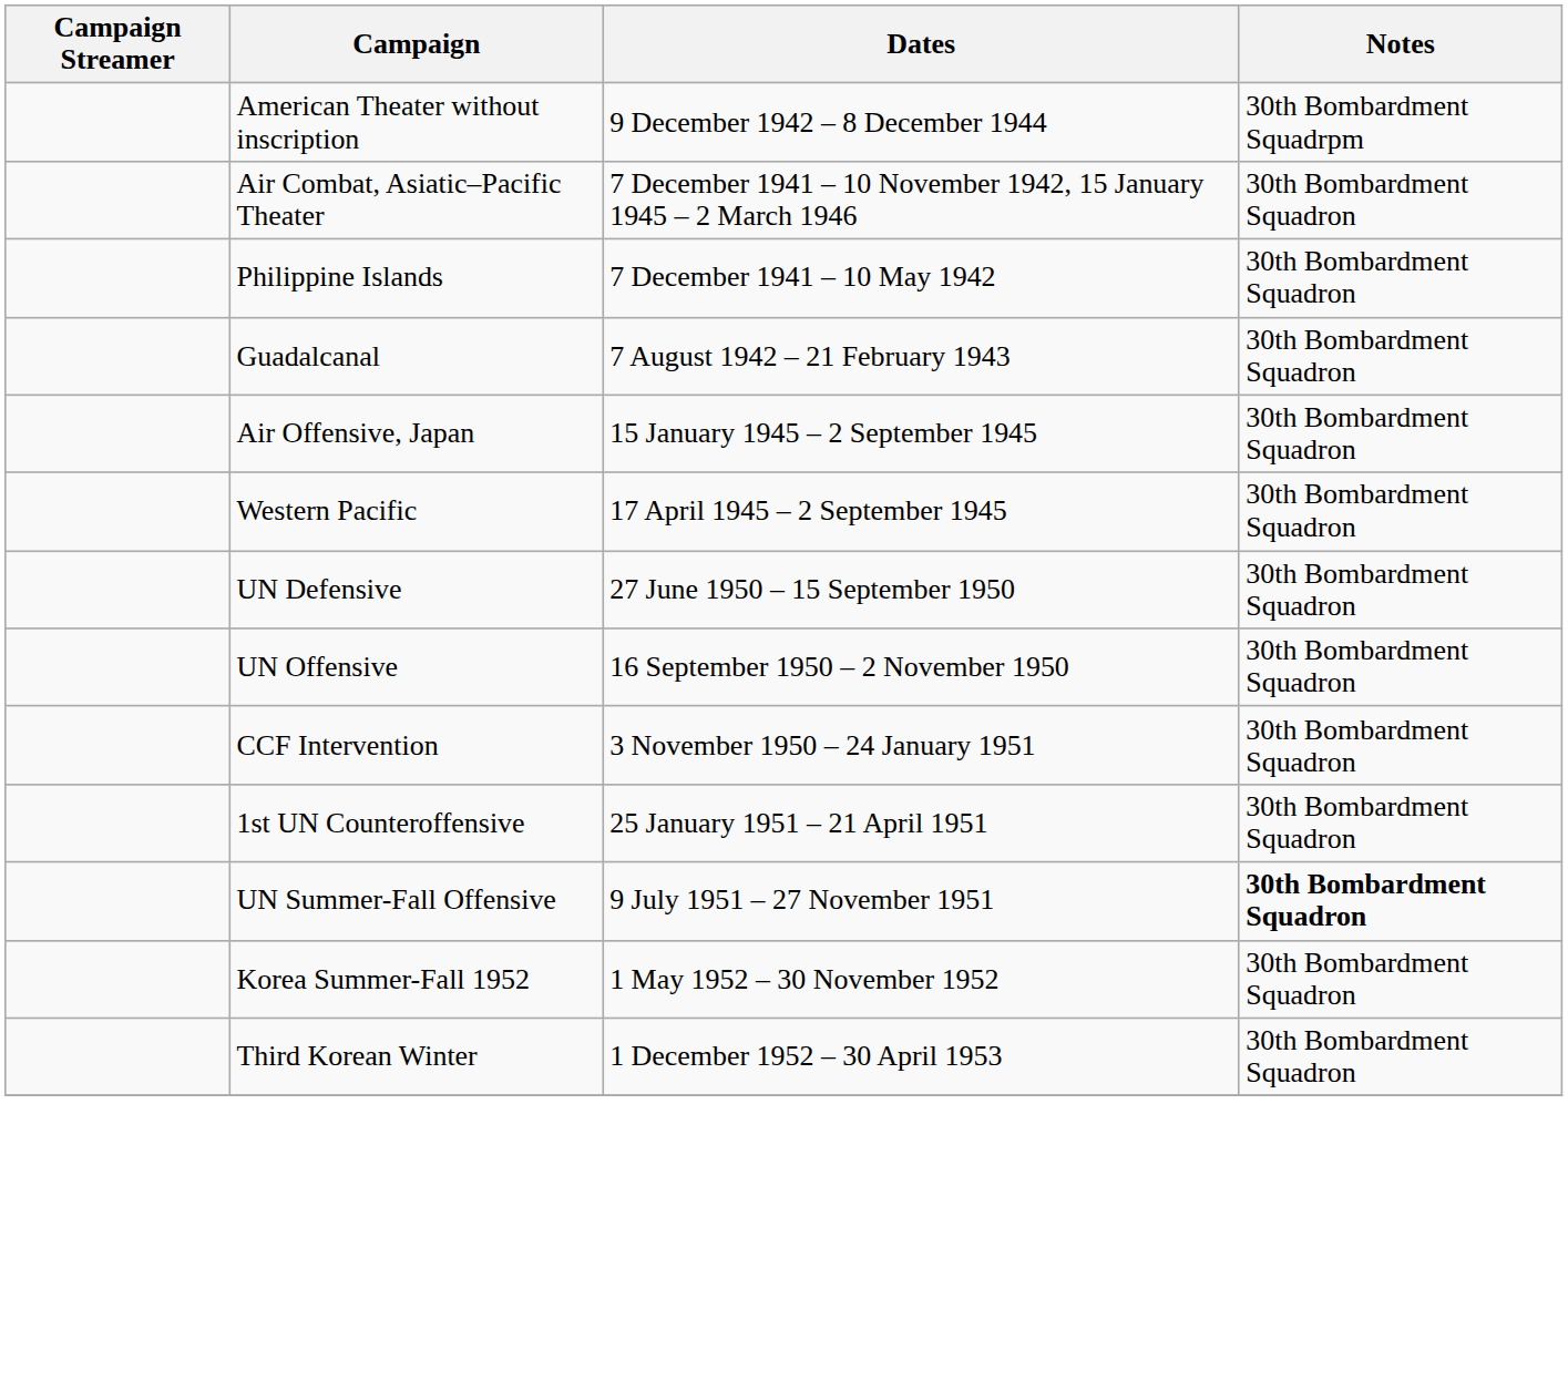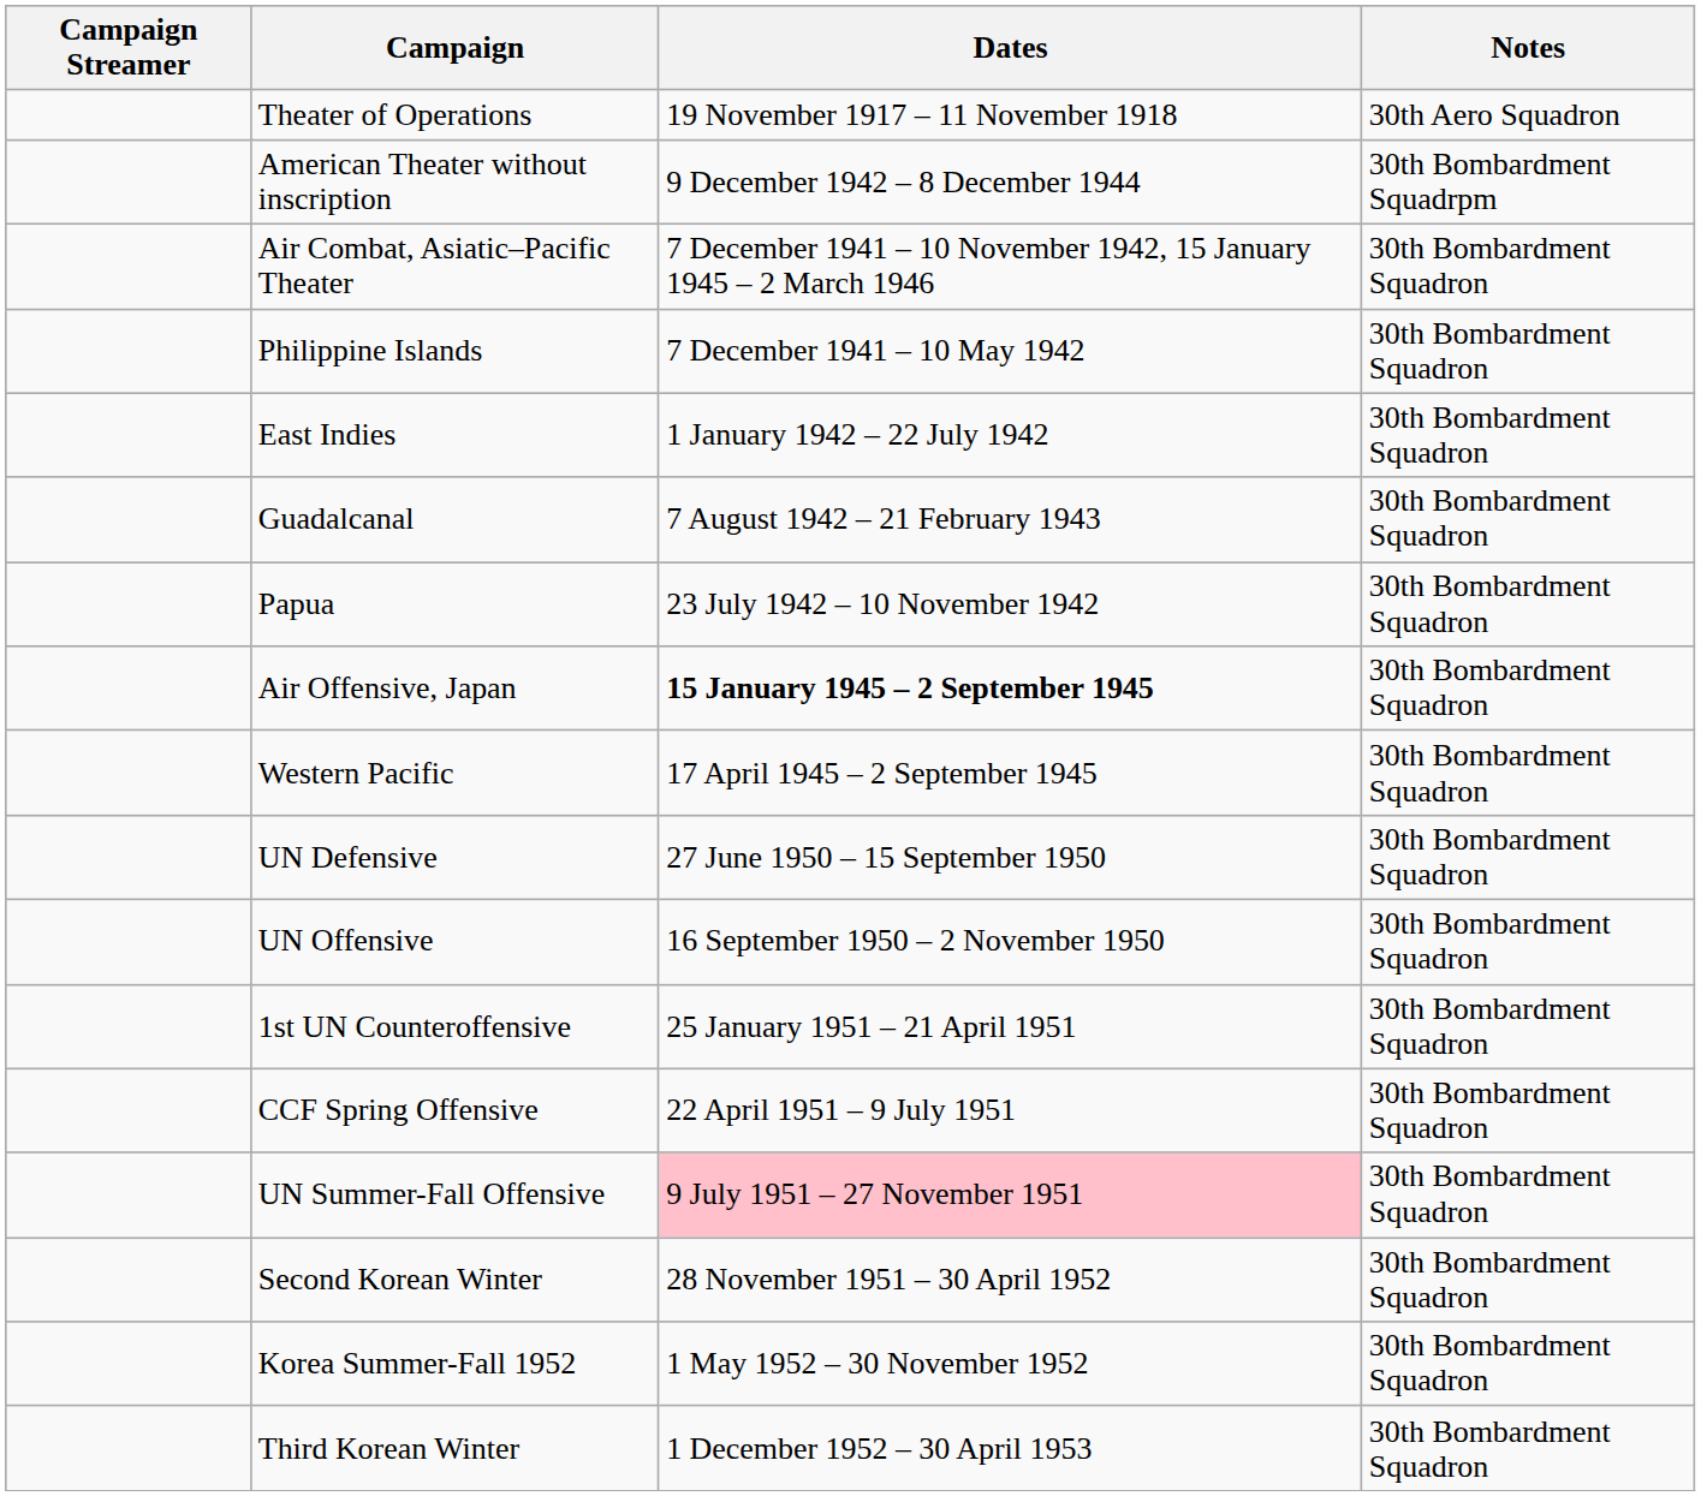 <table class="wikitable">
 <tr style="background:#efefef;">
 <th>Campaign Streamer</th>
 <th>Campaign</th>
 <th>Dates</th>
 <th>Notes</th>
+</tr>
+<tr>
+<td></td>
+<td>Theater of Operations</td>
+<td>19 November 1917 – 11 November 1918</td>
+<td>30th Aero Squadron</td>
 </tr>
 <tr>
 <td></td>
 <td>American Theater without inscription</td>
 <td>9 December 1942 – 8 December 1944</td>
 <td>30th Bombardment Squadrpm</td>
 </tr>
 <tr>
 <td></td>
 <td>Air Combat, Asiatic–Pacific Theater</td>
 <td>7 December 1941 – 10 November 1942, 15 January 1945 – 2 March 1946</td>
 <td>30th Bombardment Squadron</td>
 </tr>
 <tr>
 <td></td>
 <td>Philippine Islands</td>
 <td>7 December 1941 – 10 May 1942</td>
 <td>30th Bombardment Squadron</td>
 </tr>
 <tr>
 <td></td>
+<td>East Indies</td>
+<td>1 January 1942 – 22 July 1942</td>
+<td>30th Bombardment Squadron</td>
+</tr>
+<tr>
+<td></td>
 <td>Guadalcanal</td>
 <td>7 August 1942 – 21 February 1943</td>
 <td>30th Bombardment Squadron</td>
 </tr>
 <tr>
 <td></td>
+<td>Papua</td>
+<td>23 July 1942 – 10 November 1942</td>
+<td>30th Bombardment Squadron</td>
+</tr>
+<tr>
+<td></td>
 <td>Air Offensive, Japan</td>
-<td>15 January 1945 – 2 September 1945</td>
+<td><strong>15 January 1945 – 2 September 1945</strong></td>
 <td>30th Bombardment Squadron</td>
 </tr>
 <tr>
 <td></td>
 <td>Western Pacific</td>
 <td>17 April 1945 – 2 September 1945</td>
 <td>30th Bombardment Squadron</td>
 </tr>
 <tr>
 <td></td>
 <td>UN Defensive</td>
 <td>27 June 1950 – 15 September 1950</td>
 <td>30th Bombardment Squadron</td>
 </tr>
 <tr>
 <td></td>
 <td>UN Offensive</td>
 <td>16 September 1950 – 2 November 1950</td>
 <td>30th Bombardment Squadron</td>
 </tr>
 <tr>
 <td></td>
-<td>CCF Intervention</td>
-<td>3 November 1950 – 24 January 1951</td>
-<td>30th Bombardment Squadron</td>
-</tr>
-<tr>
-<td></td>
 <td>1st UN Counteroffensive</td>
 <td>25 January 1951 – 21 April 1951</td>
 <td>30th Bombardment Squadron</td>
 </tr>
 <tr>
 <td></td>
+<td>CCF Spring Offensive</td>
+<td>22 April 1951 – 9 July 1951</td>
+<td>30th Bombardment Squadron</td>
+</tr>
+<tr>
+<td></td>
 <td>UN Summer-Fall Offensive</td>
-<td>9 July 1951 – 27 November 1951</td>
-<td><strong>30th Bombardment Squadron</strong></td>
+<td style="background: pink;">9 July 1951 – 27 November 1951</td>
+<td>30th Bombardment Squadron</td>
+</tr>
+<tr>
+<td></td>
+<td>Second Korean Winter</td>
+<td>28 November 1951 – 30 April 1952</td>
+<td>30th Bombardment Squadron</td>
 </tr>
 <tr>
 <td></td>
 <td>Korea Summer-Fall 1952</td>
 <td>1 May 1952 – 30 November 1952</td>
 <td>30th Bombardment Squadron</td>
 </tr>
 <tr>
 <td></td>
 <td>Third Korean Winter</td>
 <td>1 December 1952 – 30 April 1953</td>
 <td>30th Bombardment Squadron</td>
 </tr>
 <tr>
 </tr>
 </table>
